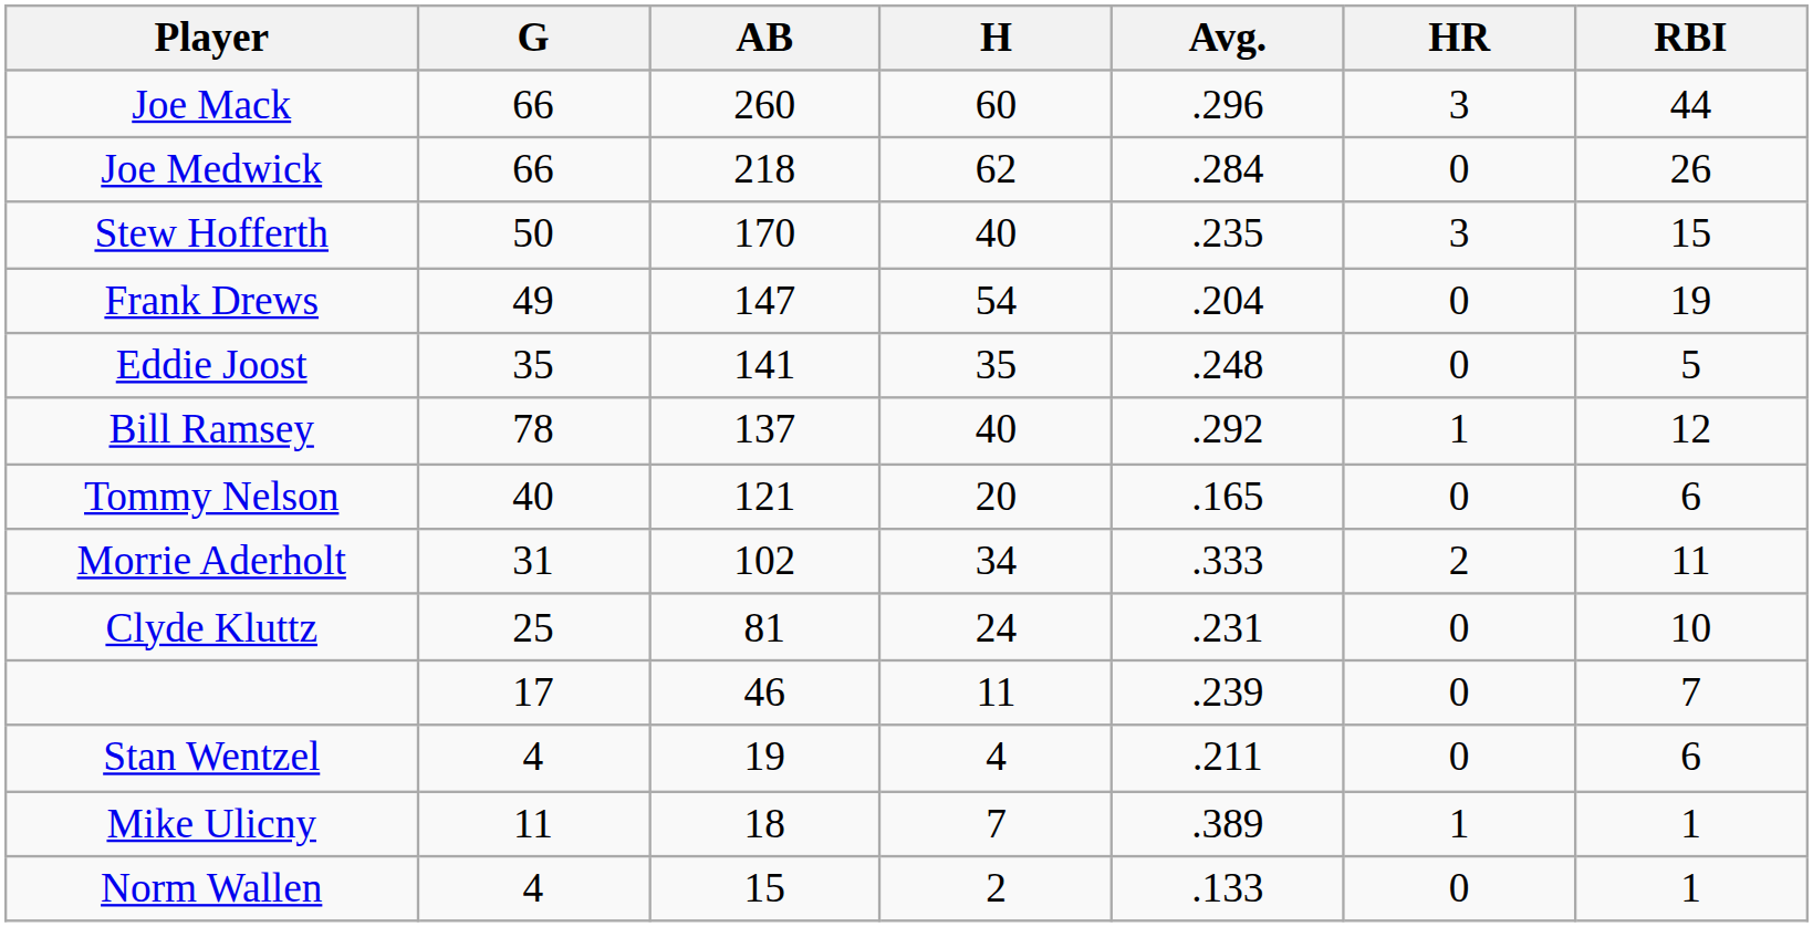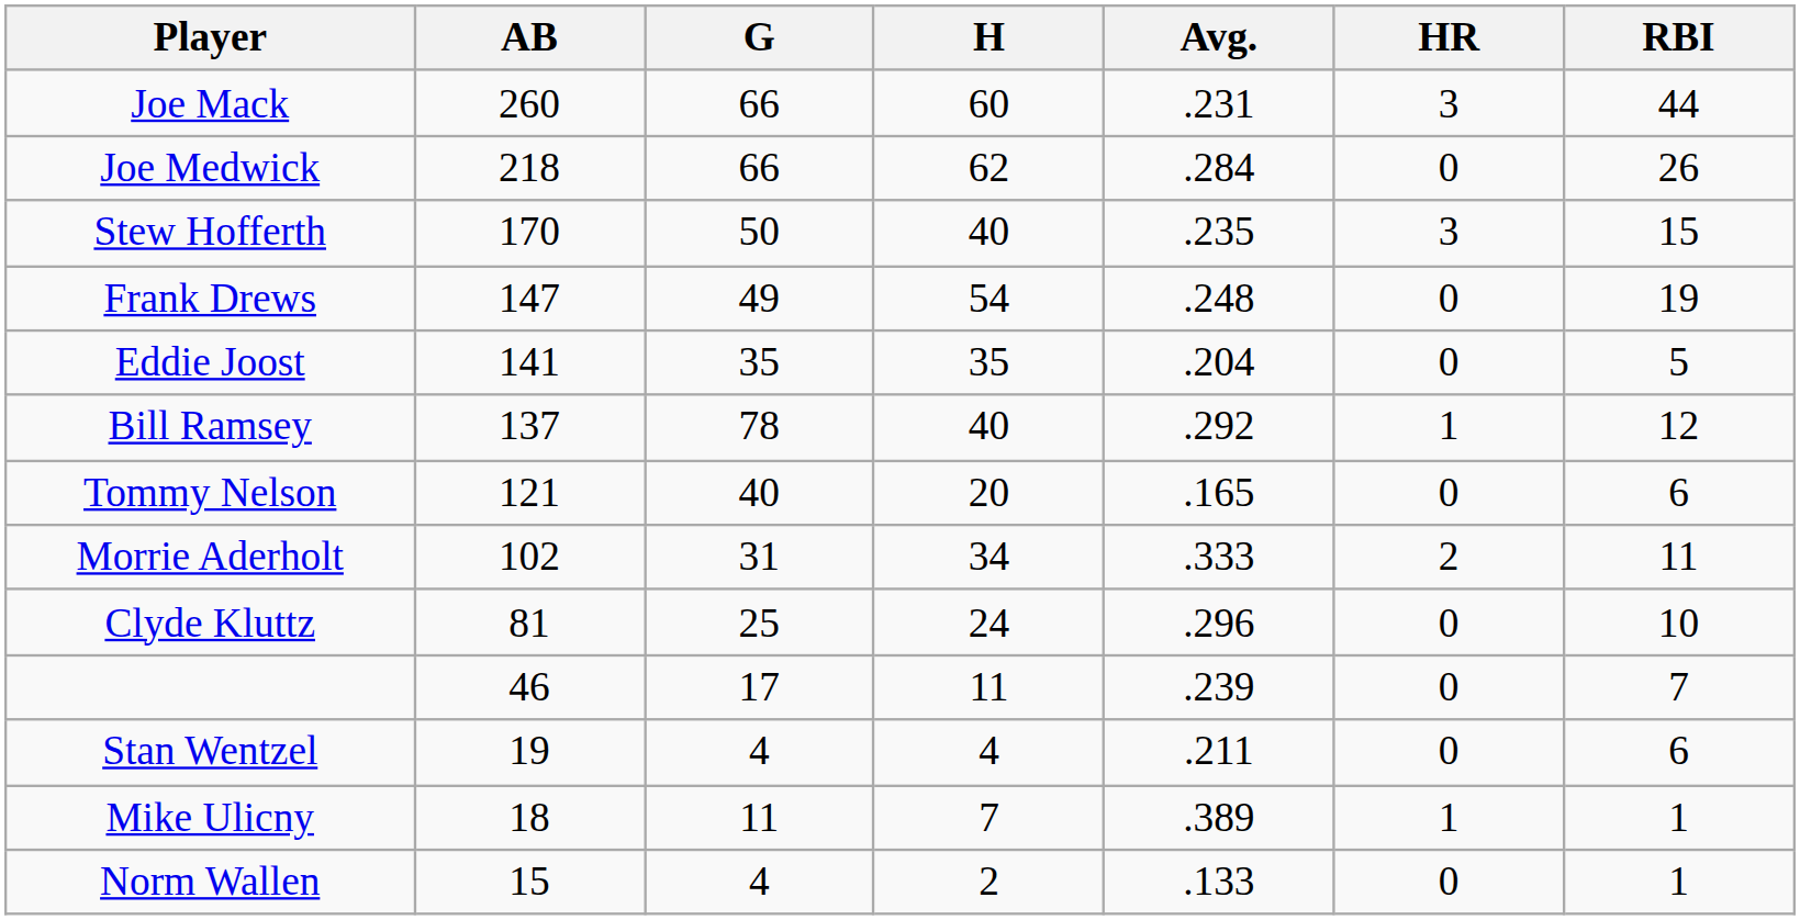 <table class="wikitable sortable">
 <tr>
 <th bgcolor="#DDDDFF" width="16%">Player</th>
+<th bgcolor="#DDDDFF" width="9%">AB</th>
 <th bgcolor="#DDDDFF" width="9%">G</th>
-<th bgcolor="#DDDDFF" width="9%">AB</th>
 <th bgcolor="#DDDDFF" width="9%">H</th>
 <th bgcolor="#DDDDFF" width="9%">Avg.</th>
 <th bgcolor="#DDDDFF" width="9%">HR</th>
 <th bgcolor="#DDDDFF" width="9%">RBI</th>
 </tr>
 <tr align="center">
 <td><a href='#'>Joe Mack</a></td>
+<td>260</td>
 <td>66</td>
-<td>260</td>
 <td>60</td>
-<td>.296</td>
+<td>.231</td>
 <td>3</td>
 <td>44</td>
 </tr>
 <tr align=center>
 <td><a href='#'>Joe Medwick</a></td>
+<td>218</td>
 <td>66</td>
-<td>218</td>
 <td>62</td>
 <td>.284</td>
 <td>0</td>
 <td>26</td>
 </tr>
 <tr align=center>
 <td><a href='#'>Stew Hofferth</a></td>
+<td>170</td>
 <td>50</td>
-<td>170</td>
 <td>40</td>
 <td>.235</td>
 <td>3</td>
 <td>15</td>
 </tr>
 <tr align=center>
 <td><a href='#'>Frank Drews</a></td>
+<td>147</td>
 <td>49</td>
-<td>147</td>
 <td>54</td>
-<td>.204</td>
+<td>.248</td>
 <td>0</td>
 <td>19</td>
 </tr>
 <tr align=center>
 <td><a href='#'>Eddie Joost</a></td>
-<td>35</td>
 <td>141</td>
 <td>35</td>
-<td>.248</td>
+<td>35</td>
+<td>.204</td>
 <td>0</td>
 <td>5</td>
 </tr>
 <tr align=center>
 <td><a href='#'>Bill Ramsey</a></td>
+<td>137</td>
 <td>78</td>
-<td>137</td>
 <td>40</td>
 <td>.292</td>
 <td>1</td>
 <td>12</td>
 </tr>
 <tr align=center>
 <td><a href='#'>Tommy Nelson</a></td>
+<td>121</td>
 <td>40</td>
-<td>121</td>
 <td>20</td>
 <td>.165</td>
 <td>0</td>
 <td>6</td>
 </tr>
 <tr align=center>
 <td><a href='#'>Morrie Aderholt</a></td>
+<td>102</td>
 <td>31</td>
-<td>102</td>
 <td>34</td>
 <td>.333</td>
 <td>2</td>
 <td>11</td>
 </tr>
 <tr align=center>
 <td><a href='#'>Clyde Kluttz</a></td>
+<td>81</td>
 <td>25</td>
-<td>81</td>
 <td>24</td>
-<td>.231</td>
+<td>.296</td>
 <td>0</td>
 <td>10</td>
 </tr>
 <tr align=center>
 <td></td>
+<td>46</td>
 <td>17</td>
-<td>46</td>
 <td>11</td>
 <td>.239</td>
 <td>0</td>
 <td>7</td>
 </tr>
 <tr align="center">
 <td><a href='#'>Stan Wentzel</a></td>
+<td>19</td>
 <td>4</td>
-<td>19</td>
 <td>4</td>
 <td>.211</td>
 <td>0</td>
 <td>6</td>
 </tr>
 <tr align=center>
 <td><a href='#'>Mike Ulicny</a></td>
+<td>18</td>
 <td>11</td>
-<td>18</td>
 <td>7</td>
 <td>.389</td>
 <td>1</td>
 <td>1</td>
 </tr>
 <tr align=center>
 <td><a href='#'>Norm Wallen</a></td>
+<td>15</td>
 <td>4</td>
-<td>15</td>
 <td>2</td>
 <td>.133</td>
 <td>0</td>
 <td>1</td>
 </tr>
 </table>
